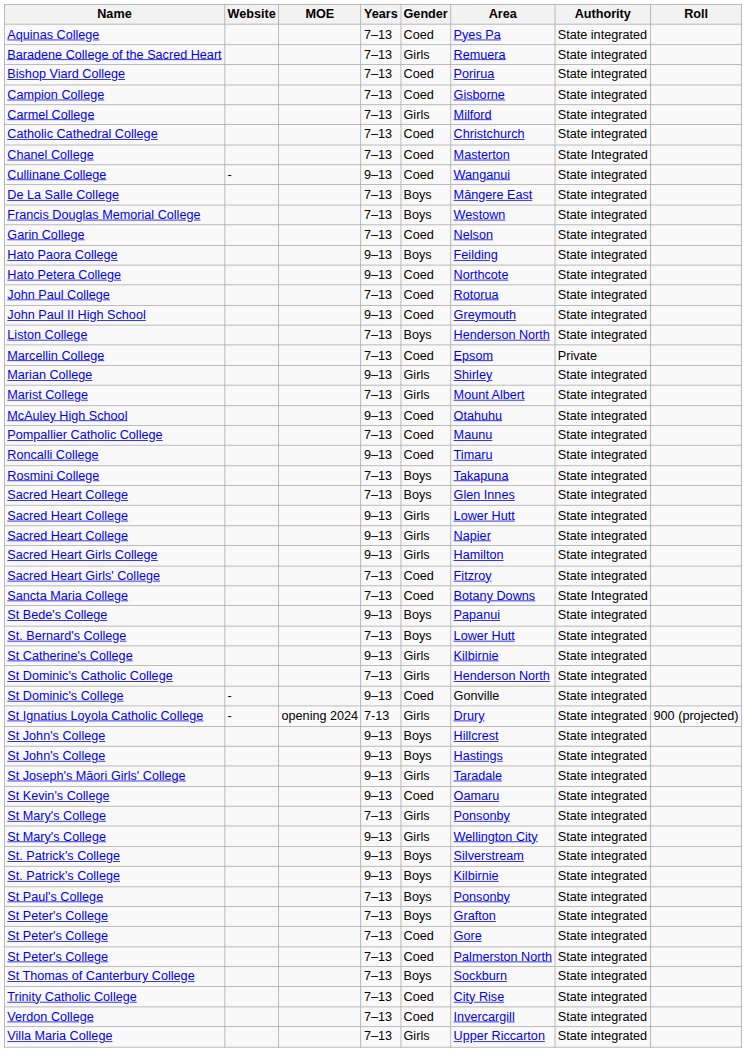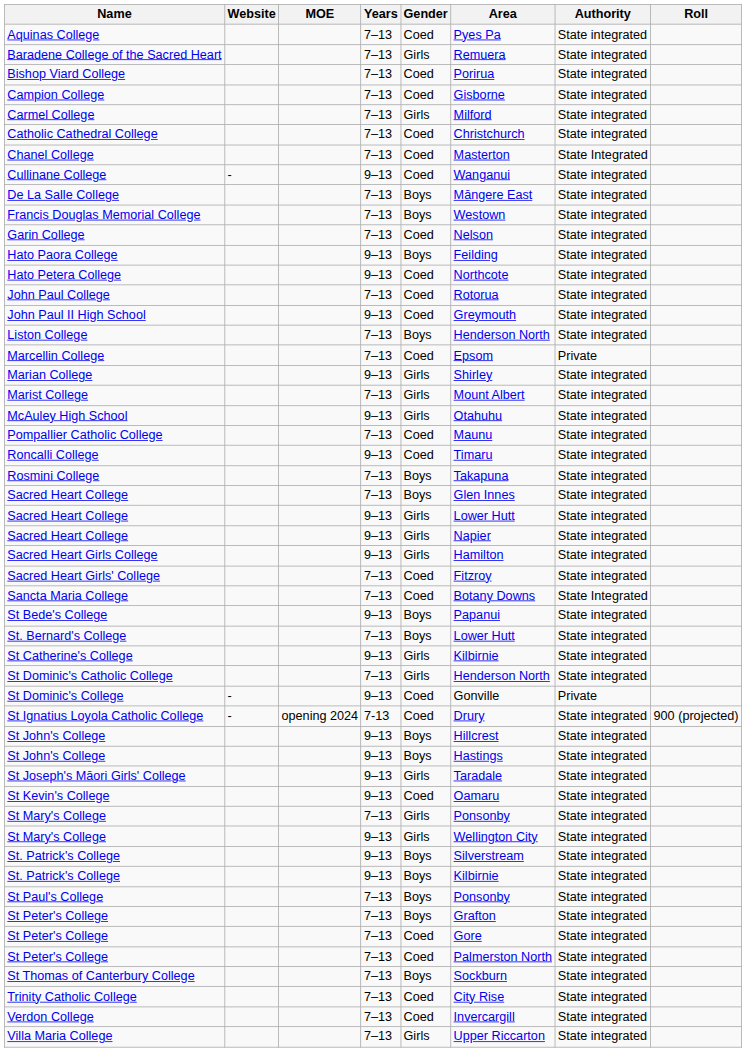 <table class="wikitable sortable">
 <tr>
 <th>Name</th>
 <th>Website</th>
 <th>MOE</th>
 <th>Years</th>
 <th>Gender</th>
 <th>Area</th>
 <th>Authority</th>
 <th>Roll</th>
 </tr>
 <tr>
 <td><a href='#'>Aquinas College</a></td>
 <td></td>
 <td></td>
 <td>7–13</td>
 <td>Coed</td>
 <td><a href='#'>Pyes Pa</a></td>
 <td>State integrated</td>
 <td></td>
 </tr>
 <tr>
 <td><a href='#'>Baradene College of the Sacred Heart</a></td>
 <td></td>
 <td></td>
 <td>7–13</td>
 <td>Girls</td>
 <td><a href='#'>Remuera</a></td>
 <td>State integrated</td>
 <td></td>
 </tr>
 <tr>
 <td><a href='#'>Bishop Viard College</a></td>
 <td></td>
 <td></td>
 <td>7–13</td>
 <td>Coed</td>
 <td><a href='#'>Porirua</a></td>
 <td>State integrated</td>
 <td></td>
 </tr>
 <tr>
 <td><a href='#'>Campion College</a></td>
 <td></td>
 <td></td>
 <td>7–13</td>
 <td>Coed</td>
 <td><a href='#'>Gisborne</a></td>
 <td>State integrated</td>
 <td></td>
 </tr>
 <tr>
 <td><a href='#'>Carmel College</a></td>
 <td></td>
 <td></td>
 <td>7–13</td>
 <td>Girls</td>
 <td><a href='#'>Milford</a></td>
 <td>State integrated</td>
 <td></td>
 </tr>
 <tr>
 <td><a href='#'>Catholic Cathedral College</a></td>
 <td></td>
 <td></td>
 <td>7–13</td>
 <td>Coed</td>
 <td><a href='#'>Christchurch</a></td>
 <td>State integrated</td>
 <td></td>
 </tr>
 <tr>
 <td><a href='#'>Chanel College</a></td>
 <td></td>
 <td></td>
 <td>7–13</td>
 <td>Coed</td>
 <td><a href='#'>Masterton</a></td>
 <td>State Integrated</td>
 <td></td>
 </tr>
 <tr>
 <td><a href='#'>Cullinane College</a></td>
 <td>-</td>
 <td></td>
 <td>9–13</td>
 <td>Coed</td>
 <td><a href='#'>Wanganui</a></td>
 <td>State integrated</td>
 <td></td>
 </tr>
 <tr>
 <td><a href='#'>De La Salle College</a></td>
 <td></td>
 <td></td>
 <td>7–13</td>
 <td>Boys</td>
 <td><a href='#'>Māngere East</a></td>
 <td>State integrated</td>
 <td></td>
 </tr>
 <tr>
 <td><a href='#'>Francis Douglas Memorial College</a></td>
 <td></td>
 <td></td>
 <td>7–13</td>
 <td>Boys</td>
 <td><a href='#'>Westown</a></td>
 <td>State integrated</td>
 <td></td>
 </tr>
 <tr>
 <td><a href='#'>Garin College</a></td>
 <td></td>
 <td></td>
 <td>7–13</td>
 <td>Coed</td>
 <td><a href='#'>Nelson</a></td>
 <td>State integrated</td>
 <td></td>
 </tr>
 <tr>
 <td><a href='#'>Hato Paora College</a></td>
 <td></td>
 <td></td>
 <td>9–13</td>
 <td>Boys</td>
 <td><a href='#'>Feilding</a></td>
 <td>State integrated</td>
 <td></td>
 </tr>
 <tr>
 <td><a href='#'>Hato Petera College</a></td>
 <td></td>
 <td></td>
 <td>9–13</td>
 <td>Coed</td>
 <td><a href='#'>Northcote</a></td>
 <td>State integrated</td>
 <td></td>
 </tr>
 <tr>
 <td><a href='#'>John Paul College</a></td>
 <td></td>
 <td></td>
 <td>7–13</td>
 <td>Coed</td>
 <td><a href='#'>Rotorua</a></td>
 <td>State integrated</td>
 <td></td>
 </tr>
 <tr>
 <td><a href='#'>John Paul II High School</a></td>
 <td></td>
 <td></td>
 <td>9–13</td>
 <td>Coed</td>
 <td><a href='#'>Greymouth</a></td>
 <td>State integrated</td>
 <td></td>
 </tr>
 <tr>
 <td><a href='#'>Liston College</a></td>
 <td></td>
 <td></td>
 <td>7–13</td>
 <td>Boys</td>
 <td><a href='#'>Henderson North</a></td>
 <td>State integrated</td>
 <td></td>
 </tr>
 <tr>
 <td><a href='#'>Marcellin College</a></td>
 <td></td>
 <td></td>
 <td>7–13</td>
 <td>Coed</td>
 <td><a href='#'>Epsom</a></td>
 <td>Private</td>
 <td></td>
 </tr>
 <tr>
 <td><a href='#'>Marian College</a></td>
 <td></td>
 <td></td>
 <td>9–13</td>
 <td>Girls</td>
 <td><a href='#'>Shirley</a></td>
 <td>State integrated</td>
 <td></td>
 </tr>
 <tr>
 <td><a href='#'>Marist College</a></td>
 <td></td>
 <td></td>
 <td>7–13</td>
 <td>Girls</td>
 <td><a href='#'>Mount Albert</a></td>
 <td>State integrated</td>
 <td></td>
 </tr>
 <tr>
 <td><a href='#'>McAuley High School</a></td>
 <td></td>
 <td></td>
 <td>9–13</td>
-<td>Coed</td>
+<td>Girls</td>
 <td><a href='#'>Otahuhu</a></td>
 <td>State integrated</td>
 <td></td>
 </tr>
 <tr>
 <td><a href='#'>Pompallier Catholic College</a></td>
 <td></td>
 <td></td>
 <td>7–13</td>
 <td>Coed</td>
 <td><a href='#'>Maunu</a></td>
 <td>State integrated</td>
 <td></td>
 </tr>
 <tr>
 <td><a href='#'>Roncalli College</a></td>
 <td></td>
 <td></td>
 <td>9–13</td>
 <td>Coed</td>
 <td><a href='#'>Timaru</a></td>
 <td>State integrated</td>
 <td></td>
 </tr>
 <tr>
 <td><a href='#'>Rosmini College</a></td>
 <td></td>
 <td></td>
 <td>7–13</td>
 <td>Boys</td>
 <td><a href='#'>Takapuna</a></td>
 <td>State integrated</td>
 <td></td>
 </tr>
 <tr>
 <td><a href='#'>Sacred Heart College</a></td>
 <td></td>
 <td></td>
 <td>7–13</td>
 <td>Boys</td>
 <td><a href='#'>Glen Innes</a></td>
 <td>State integrated</td>
 <td></td>
 </tr>
 <tr>
 <td><a href='#'>Sacred Heart College</a></td>
 <td></td>
 <td></td>
 <td>9–13</td>
 <td>Girls</td>
 <td><a href='#'>Lower Hutt</a></td>
 <td>State integrated</td>
 <td></td>
 </tr>
 <tr>
 <td><a href='#'>Sacred Heart College</a></td>
 <td></td>
 <td></td>
 <td>9–13</td>
 <td>Girls</td>
 <td><a href='#'>Napier</a></td>
 <td>State integrated</td>
 <td></td>
 </tr>
 <tr>
 <td><a href='#'>Sacred Heart Girls College</a></td>
 <td></td>
 <td></td>
 <td>9–13</td>
 <td>Girls</td>
 <td><a href='#'>Hamilton</a></td>
 <td>State integrated</td>
 <td></td>
 </tr>
 <tr>
 <td><a href='#'>Sacred Heart Girls' College</a></td>
 <td></td>
 <td></td>
 <td>7–13</td>
 <td>Coed</td>
 <td><a href='#'>Fitzroy</a></td>
 <td>State integrated</td>
 <td></td>
 </tr>
 <tr>
 <td><a href='#'>Sancta Maria College</a></td>
 <td></td>
 <td></td>
 <td>7–13</td>
 <td>Coed</td>
 <td><a href='#'>Botany Downs</a></td>
 <td>State Integrated</td>
 <td></td>
 </tr>
 <tr>
 <td><a href='#'>St Bede's College</a></td>
 <td></td>
 <td></td>
 <td>9–13</td>
 <td>Boys</td>
 <td><a href='#'>Papanui</a></td>
 <td>State integrated</td>
 <td></td>
 </tr>
 <tr>
 <td><a href='#'>St. Bernard's College</a></td>
 <td></td>
 <td></td>
 <td>7–13</td>
 <td>Boys</td>
 <td><a href='#'>Lower Hutt</a></td>
 <td>State integrated</td>
 <td></td>
 </tr>
 <tr>
 <td><a href='#'>St Catherine's College</a></td>
 <td></td>
 <td></td>
 <td>9–13</td>
 <td>Girls</td>
 <td><a href='#'>Kilbirnie</a></td>
 <td>State integrated</td>
 <td></td>
 </tr>
 <tr>
 <td><a href='#'>St Dominic's Catholic College</a></td>
 <td></td>
 <td></td>
 <td>7–13</td>
 <td>Girls</td>
 <td><a href='#'>Henderson North</a></td>
 <td>State integrated</td>
 <td></td>
 </tr>
 <tr>
 <td><a href='#'>St Dominic's College</a></td>
 <td>-</td>
 <td></td>
 <td>9–13</td>
 <td>Coed</td>
 <td>Gonville</td>
-<td>State integrated</td>
+<td>Private</td>
 <td></td>
 </tr>
 <tr>
 <td><a href='#'>St Ignatius Loyola Catholic College</a></td>
 <td>-</td>
 <td>opening 2024</td>
 <td>7-13</td>
-<td>Girls</td>
+<td>Coed</td>
 <td><a href='#'>Drury</a></td>
 <td>State integrated</td>
 <td>900 (projected)</td>
 </tr>
 <tr>
 <td><a href='#'>St John's College</a></td>
 <td></td>
 <td></td>
 <td>9–13</td>
 <td>Boys</td>
 <td><a href='#'>Hillcrest</a></td>
 <td>State integrated</td>
 <td></td>
 </tr>
 <tr>
 <td><a href='#'>St John's College</a></td>
 <td></td>
 <td></td>
 <td>9–13</td>
 <td>Boys</td>
 <td><a href='#'>Hastings</a></td>
 <td>State integrated</td>
 <td></td>
 </tr>
 <tr>
 <td><a href='#'>St Joseph's Māori Girls' College</a></td>
 <td></td>
 <td></td>
 <td>9–13</td>
 <td>Girls</td>
 <td><a href='#'>Taradale</a></td>
 <td>State integrated</td>
 <td></td>
 </tr>
 <tr>
 <td><a href='#'>St Kevin's College</a></td>
 <td></td>
 <td></td>
 <td>9–13</td>
 <td>Coed</td>
 <td><a href='#'>Oamaru</a></td>
 <td>State integrated</td>
 <td></td>
 </tr>
 <tr>
 <td><a href='#'>St Mary's College</a></td>
 <td></td>
 <td></td>
 <td>7–13</td>
 <td>Girls</td>
 <td><a href='#'>Ponsonby</a></td>
 <td>State integrated</td>
 <td></td>
 </tr>
 <tr>
 <td><a href='#'>St Mary's College</a></td>
 <td></td>
 <td></td>
 <td>9–13</td>
 <td>Girls</td>
 <td><a href='#'>Wellington City</a></td>
 <td>State integrated</td>
 <td></td>
 </tr>
 <tr>
 <td><a href='#'>St. Patrick's College</a></td>
 <td></td>
 <td></td>
 <td>9–13</td>
 <td>Boys</td>
 <td><a href='#'>Silverstream</a></td>
 <td>State integrated</td>
 <td></td>
 </tr>
 <tr>
 <td><a href='#'>St. Patrick's College</a></td>
 <td></td>
 <td></td>
 <td>9–13</td>
 <td>Boys</td>
 <td><a href='#'>Kilbirnie</a></td>
 <td>State integrated</td>
 <td></td>
 </tr>
 <tr>
 <td><a href='#'>St Paul's College</a></td>
 <td></td>
 <td></td>
 <td>7–13</td>
 <td>Boys</td>
 <td><a href='#'>Ponsonby</a></td>
 <td>State integrated</td>
 <td></td>
 </tr>
 <tr>
 <td><a href='#'>St Peter's College</a></td>
 <td></td>
 <td></td>
 <td>7–13</td>
 <td>Boys</td>
 <td><a href='#'>Grafton</a></td>
 <td>State integrated</td>
 <td></td>
 </tr>
 <tr>
 <td><a href='#'>St Peter's College</a></td>
 <td></td>
 <td></td>
 <td>7–13</td>
 <td>Coed</td>
 <td><a href='#'>Gore</a></td>
 <td>State integrated</td>
 <td></td>
 </tr>
 <tr>
 <td><a href='#'>St Peter's College</a></td>
 <td></td>
 <td></td>
 <td>7–13</td>
 <td>Coed</td>
 <td><a href='#'>Palmerston North</a></td>
 <td>State integrated</td>
 <td></td>
 </tr>
 <tr>
 <td><a href='#'>St Thomas of Canterbury College</a></td>
 <td></td>
 <td></td>
 <td>7–13</td>
 <td>Boys</td>
 <td><a href='#'>Sockburn</a></td>
 <td>State integrated</td>
 <td></td>
 </tr>
 <tr>
 <td><a href='#'>Trinity Catholic College</a></td>
 <td></td>
 <td></td>
 <td>7–13</td>
 <td>Coed</td>
 <td><a href='#'>City Rise</a></td>
 <td>State integrated</td>
 <td></td>
 </tr>
 <tr>
 <td><a href='#'>Verdon College</a></td>
 <td></td>
 <td></td>
 <td>7–13</td>
 <td>Coed</td>
 <td><a href='#'>Invercargill</a></td>
 <td>State integrated</td>
 <td></td>
 </tr>
 <tr>
 <td><a href='#'>Villa Maria College</a></td>
 <td></td>
 <td></td>
 <td>7–13</td>
 <td>Girls</td>
 <td><a href='#'>Upper Riccarton</a></td>
 <td>State integrated</td>
 <td></td>
 </tr>
 </table>
